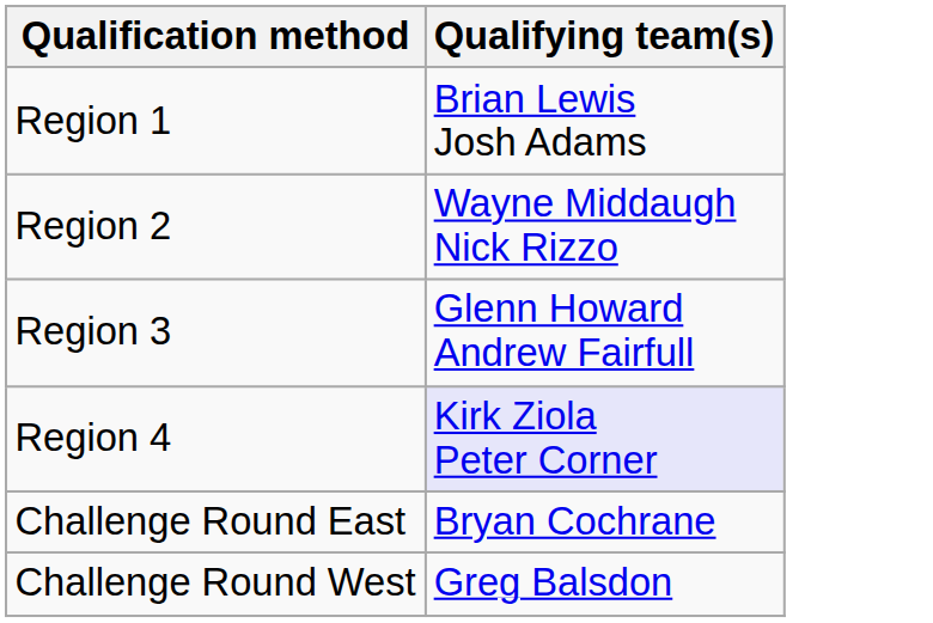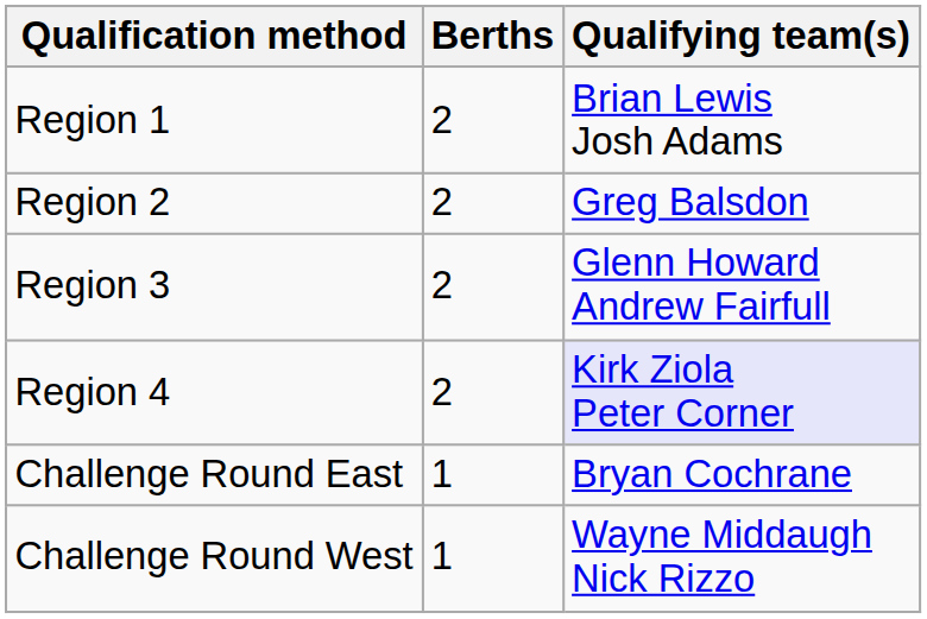 <table class="wikitable">
 <tr>
 <th scope="col">Qualification method</th>
+<th scope="col">Berths</th>
 <th scope="col">Qualifying team(s)</th>
 </tr>
 <tr>
 <td>Region 1</td>
+<td>2</td>
 <td><a href='#'>Brian Lewis</a> <br> Josh Adams</td>
 </tr>
 <tr>
 <td>Region 2</td>
-<td><a href='#'>Wayne Middaugh</a> <br> <a href='#'>Nick Rizzo</a></td>
+<td>2</td>
+<td><a href='#'>Greg Balsdon</a></td>
 </tr>
 <tr>
 <td>Region 3</td>
+<td>2</td>
 <td><a href='#'>Glenn Howard</a> <br> <a href='#'>Andrew Fairfull</a></td>
 </tr>
 <tr>
 <td>Region 4</td>
+<td>2</td>
 <td style="background: lavender;"><a href='#'>Kirk Ziola</a> <br> <a href='#'>Peter Corner</a></td>
 </tr>
 <tr>
 <td>Challenge Round East</td>
+<td>1</td>
 <td><a href='#'>Bryan Cochrane</a></td>
 </tr>
 <tr>
 <td>Challenge Round West</td>
-<td><a href='#'>Greg Balsdon</a></td>
+<td>1</td>
+<td><a href='#'>Wayne Middaugh</a> <br> <a href='#'>Nick Rizzo</a></td>
 </tr>
 </table>
